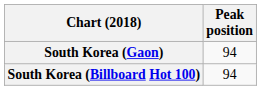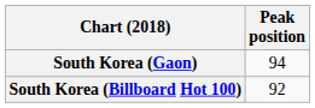 <table class="wikitable plainrowheaders sortable" style="text-align:center">
 <tr>
 <th scope="col">Chart (2018)</th>
 <th scope="col">Peak<br>position</th>
 </tr>
 <tr>
 <th scope="row">South Korea (<a href='#'>Gaon</a>)</th>
 <td>94</td>
 </tr>
 <tr>
 <th scope="row">South Korea (<a href='#'>Billboard</a> <a href='#'>Hot 100</a>)</th>
-<td>94</td>
+<td>92</td>
 </tr>
 </table>
